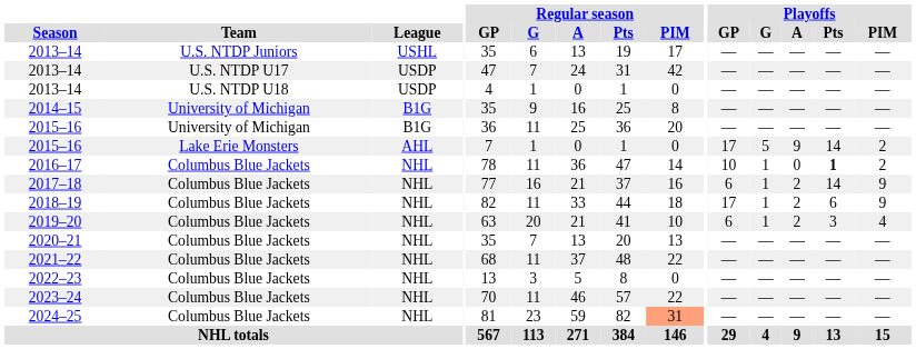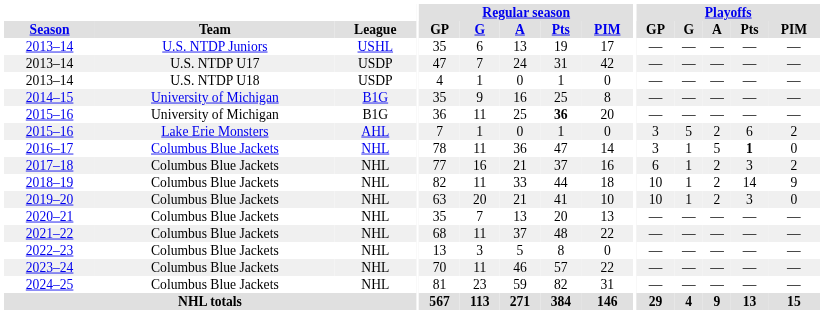 <table border="0" cellpadding="1" cellspacing="0" style="text-align:center; width:60em">
 <tr bgcolor="#e0e0e0">
 <th colspan="3" bgcolor="#ffffff"></th>
 <th rowspan="99" bgcolor="#ffffff"></th>
 <th colspan="5"><a href='#'>Regular season</a></th>
 <th rowspan="99" bgcolor="#ffffff"></th>
 <th colspan="5"><a href='#'>Playoffs</a></th>
 </tr>
 <tr bgcolor="#e0e0e0">
 <th><a href='#'>Season</a></th>
 <th>Team</th>
 <th>League</th>
 <th>GP</th>
 <th><a href='#'>G</a></th>
 <th><a href='#'>A</a></th>
 <th><a href='#'>Pts</a></th>
 <th><a href='#'>PIM</a></th>
 <th>GP</th>
 <th>G</th>
 <th>A</th>
 <th>Pts</th>
 <th>PIM</th>
 </tr>
 <tr>
 <td><a href='#'>2013–14</a></td>
 <td><a href='#'>U.S. NTDP Juniors</a></td>
 <td><a href='#'>USHL</a></td>
 <td>35</td>
 <td>6</td>
 <td>13</td>
 <td>19</td>
 <td>17</td>
 <td>—</td>
 <td>—</td>
 <td>—</td>
 <td>—</td>
 <td>—</td>
 </tr>
 <tr bgcolor="#f0f0f0">
 <td>2013–14</td>
 <td>U.S. NTDP U17</td>
 <td>USDP</td>
 <td>47</td>
 <td>7</td>
 <td>24</td>
 <td>31</td>
 <td>42</td>
 <td>—</td>
 <td>—</td>
 <td>—</td>
 <td>—</td>
 <td>—</td>
 </tr>
 <tr>
 <td>2013–14</td>
 <td>U.S. NTDP U18</td>
 <td>USDP</td>
 <td>4</td>
 <td>1</td>
 <td>0</td>
 <td>1</td>
 <td>0</td>
 <td>—</td>
 <td>—</td>
 <td>—</td>
 <td>—</td>
 <td>—</td>
 </tr>
 <tr bgcolor="#f0f0f0">
 <td><a href='#'>2014–15</a></td>
 <td><a href='#'>University of Michigan</a></td>
 <td><a href='#'>B1G</a></td>
 <td>35</td>
 <td>9</td>
 <td>16</td>
 <td>25</td>
 <td>8</td>
 <td>—</td>
 <td>—</td>
 <td>—</td>
 <td>—</td>
 <td>—</td>
 </tr>
 <tr>
 <td><a href='#'>2015–16</a></td>
 <td>University of Michigan</td>
 <td>B1G</td>
 <td>36</td>
 <td>11</td>
 <td>25</td>
-<td>36</td>
+<td><strong>36</strong></td>
 <td>20</td>
 <td>—</td>
 <td>—</td>
 <td>—</td>
 <td>—</td>
 <td>—</td>
 </tr>
 <tr bgcolor="#f0f0f0">
 <td><a href='#'>2015–16</a></td>
 <td><a href='#'>Lake Erie Monsters</a></td>
 <td><a href='#'>AHL</a></td>
 <td>7</td>
 <td>1</td>
 <td>0</td>
 <td>1</td>
 <td>0</td>
-<td>17</td>
+<td>3</td>
 <td>5</td>
-<td>9</td>
-<td>14</td>
+<td>2</td>
+<td>6</td>
 <td>2</td>
 </tr>
 <tr>
 <td><a href='#'>2016–17</a></td>
 <td><a href='#'>Columbus Blue Jackets</a></td>
 <td><a href='#'>NHL</a></td>
 <td>78</td>
 <td>11</td>
 <td>36</td>
 <td>47</td>
 <td>14</td>
-<td>10</td>
+<td>3</td>
 <td>1</td>
+<td>5</td>
+<td><strong>1</strong></td>
 <td>0</td>
-<td><strong>1</strong></td>
-<td>2</td>
 </tr>
 <tr bgcolor="#f0f0f0">
 <td><a href='#'>2017–18</a></td>
 <td>Columbus Blue Jackets</td>
 <td>NHL</td>
 <td>77</td>
 <td>16</td>
 <td>21</td>
 <td>37</td>
 <td>16</td>
 <td>6</td>
 <td>1</td>
 <td>2</td>
-<td>14</td>
-<td>9</td>
+<td>3</td>
+<td>2</td>
 </tr>
 <tr>
 <td><a href='#'>2018–19</a></td>
 <td>Columbus Blue Jackets</td>
 <td>NHL</td>
 <td>82</td>
 <td>11</td>
 <td>33</td>
 <td>44</td>
 <td>18</td>
-<td>17</td>
+<td>10</td>
 <td>1</td>
 <td>2</td>
-<td>6</td>
+<td>14</td>
 <td>9</td>
 </tr>
 <tr bgcolor="#f0f0f0">
 <td><a href='#'>2019–20</a></td>
 <td>Columbus Blue Jackets</td>
 <td>NHL</td>
 <td>63</td>
 <td>20</td>
 <td>21</td>
 <td>41</td>
 <td>10</td>
-<td>6</td>
+<td>10</td>
 <td>1</td>
 <td>2</td>
 <td>3</td>
-<td>4</td>
+<td>0</td>
 </tr>
 <tr>
 <td><a href='#'>2020–21</a></td>
 <td>Columbus Blue Jackets</td>
 <td>NHL</td>
 <td>35</td>
 <td>7</td>
 <td>13</td>
 <td>20</td>
 <td>13</td>
 <td>—</td>
 <td>—</td>
 <td>—</td>
 <td>—</td>
 <td>—</td>
 </tr>
 <tr bgcolor="#f0f0f0">
 <td><a href='#'>2021–22</a></td>
 <td>Columbus Blue Jackets</td>
 <td>NHL</td>
 <td>68</td>
 <td>11</td>
 <td>37</td>
 <td>48</td>
 <td>22</td>
 <td>—</td>
 <td>—</td>
 <td>—</td>
 <td>—</td>
 <td>—</td>
 </tr>
 <tr>
 <td><a href='#'>2022–23</a></td>
 <td>Columbus Blue Jackets</td>
 <td>NHL</td>
 <td>13</td>
 <td>3</td>
 <td>5</td>
 <td>8</td>
 <td>0</td>
 <td>—</td>
 <td>—</td>
 <td>—</td>
 <td>—</td>
 <td>—</td>
 </tr>
 <tr bgcolor="#f0f0f0">
 <td><a href='#'>2023–24</a></td>
 <td>Columbus Blue Jackets</td>
 <td>NHL</td>
 <td>70</td>
 <td>11</td>
 <td>46</td>
 <td>57</td>
 <td>22</td>
 <td>—</td>
 <td>—</td>
 <td>—</td>
 <td>—</td>
 <td>—</td>
 </tr>
 <tr>
 <td><a href='#'>2024–25</a></td>
 <td>Columbus Blue Jackets</td>
 <td>NHL</td>
 <td>81</td>
 <td>23</td>
 <td>59</td>
 <td>82</td>
-<td style="background: lightsalmon;">31</td>
+<td>31</td>
 <td>—</td>
 <td>—</td>
 <td>—</td>
 <td>—</td>
 <td>—</td>
 </tr>
 <tr style="background:#e0e0e0;">
 <th colspan="3">NHL totals</th>
 <th>567</th>
 <th>113</th>
 <th>271</th>
 <th>384</th>
 <th>146</th>
 <th>29</th>
 <th>4</th>
 <th>9</th>
 <th>13</th>
 <th>15</th>
 </tr>
 </table>
